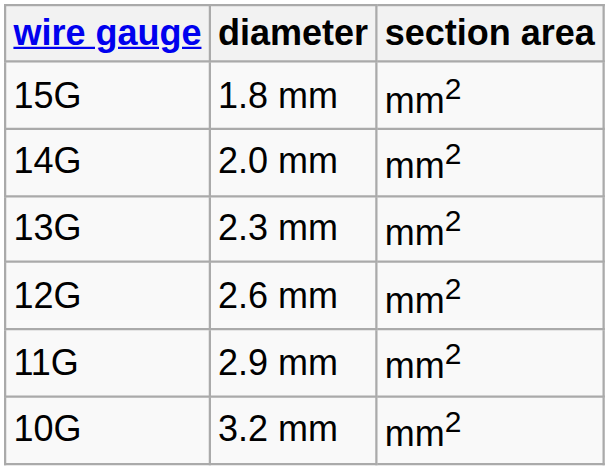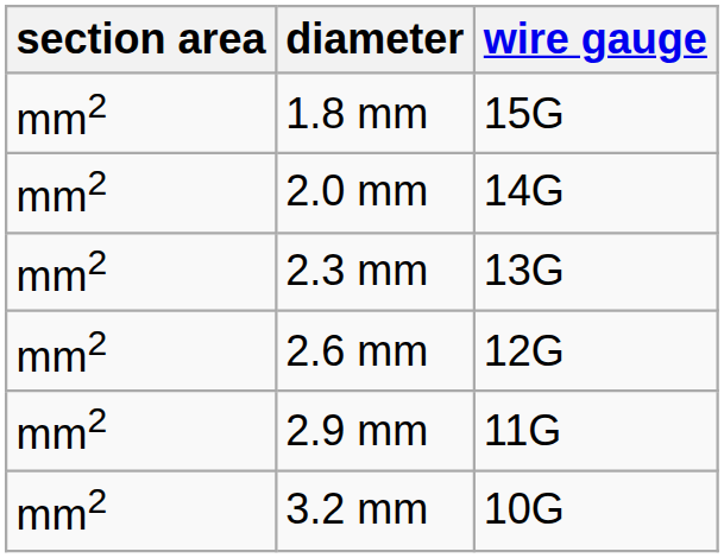 <table class="wikitable">
 <tr>
+<th>section area</th>
+<th>diameter</th>
 <th><a href='#'>wire gauge</a></th>
-<th>diameter</th>
-<th>section area</th>
 </tr>
 <tr>
+<td> mm<sup>2</sup></td>
+<td>1.8 mm</td>
 <td>15G</td>
-<td>1.8 mm</td>
-<td> mm<sup>2</sup></td>
 </tr>
 <tr>
+<td> mm<sup>2</sup></td>
+<td>2.0 mm</td>
 <td>14G</td>
-<td>2.0 mm</td>
-<td> mm<sup>2</sup></td>
 </tr>
 <tr>
+<td> mm<sup>2</sup></td>
+<td>2.3 mm</td>
 <td>13G</td>
-<td>2.3 mm</td>
-<td> mm<sup>2</sup></td>
 </tr>
 <tr>
+<td> mm<sup>2</sup></td>
+<td>2.6 mm</td>
 <td>12G</td>
-<td>2.6 mm</td>
-<td> mm<sup>2</sup></td>
 </tr>
 <tr>
+<td> mm<sup>2</sup></td>
+<td>2.9 mm</td>
 <td>11G</td>
-<td>2.9 mm</td>
-<td> mm<sup>2</sup></td>
 </tr>
 <tr>
+<td> mm<sup>2</sup></td>
+<td>3.2 mm</td>
 <td>10G</td>
-<td>3.2 mm</td>
-<td> mm<sup>2</sup></td>
 </tr>
 </table>
